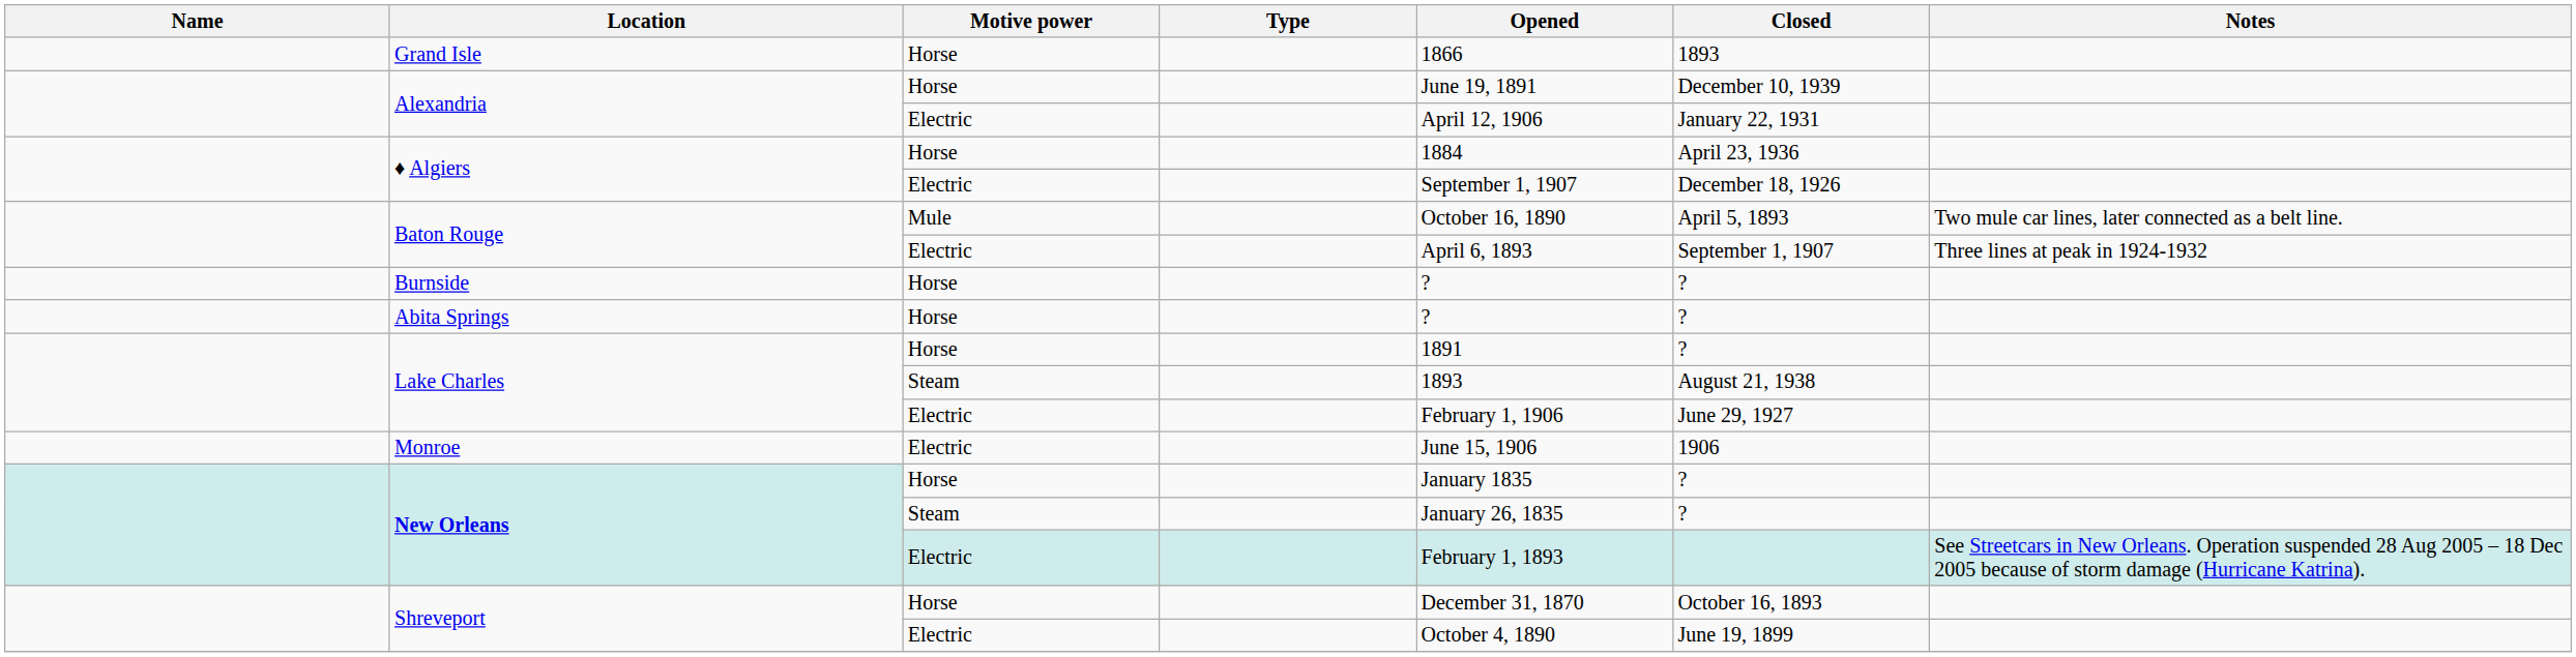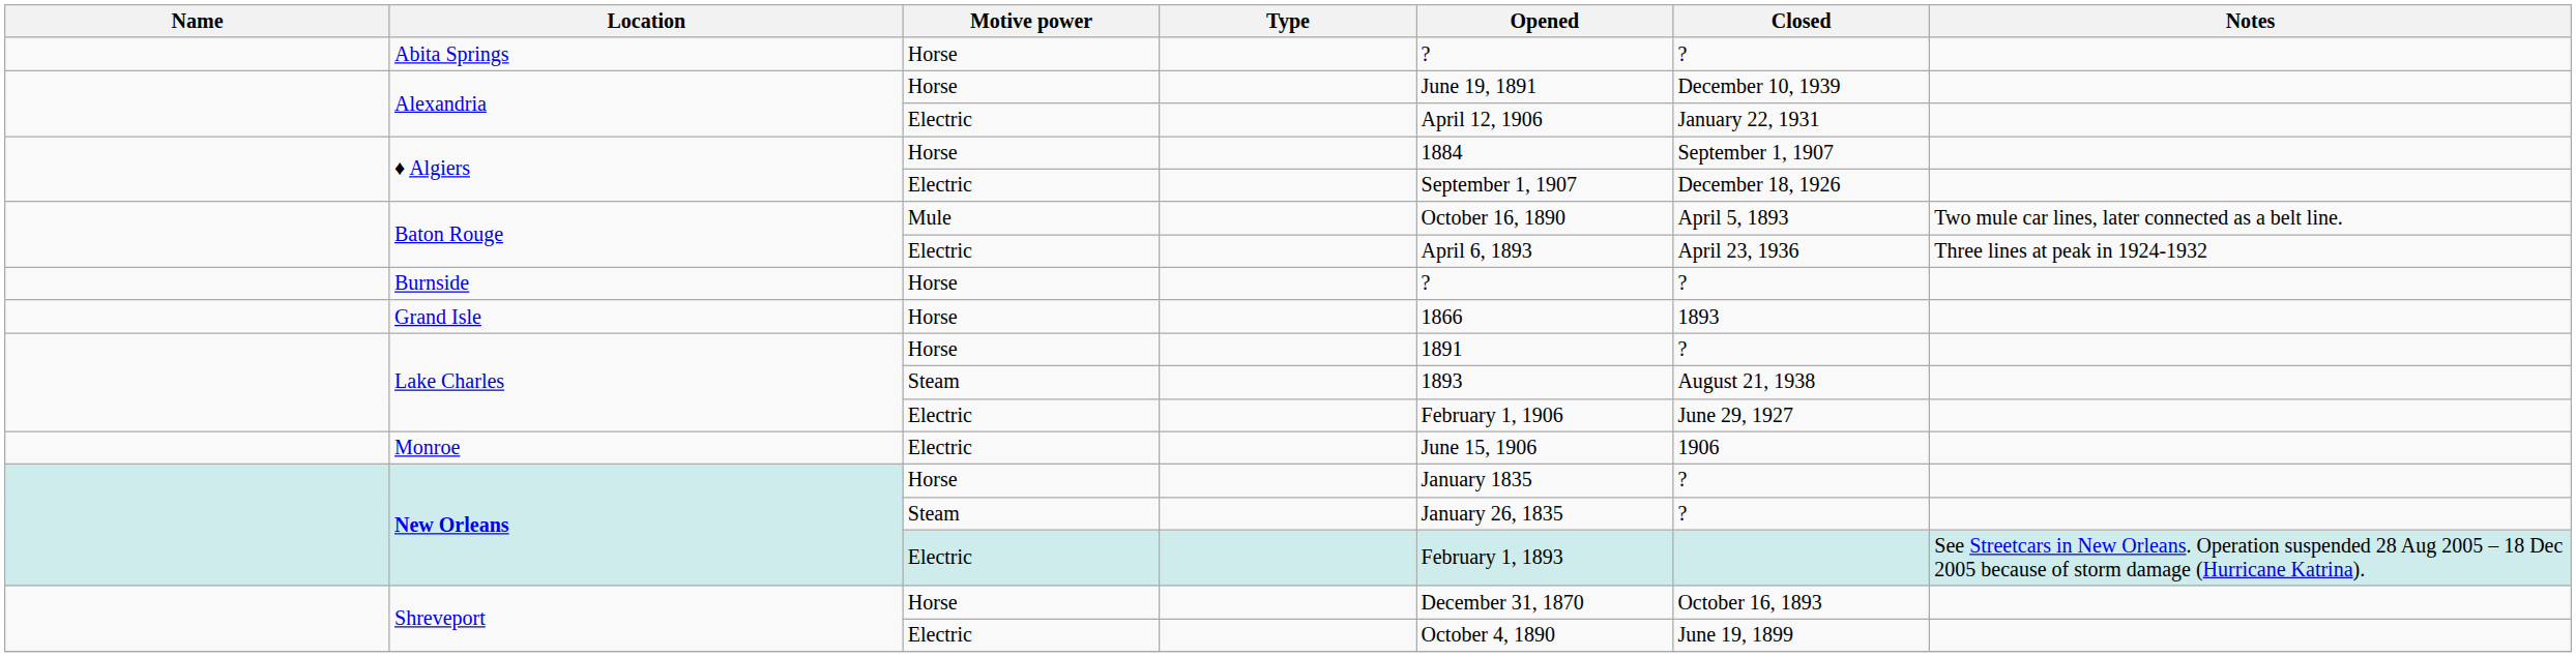 <table class="wikitable sortable" width=100%>
 <tr>
 <th width=15%>Name</th>
 <th width=20%>Location</th>
 <th width=10%>Motive power</th>
 <th width=10%>Type</th>
 <th width=10%>Opened</th>
 <th width=10%>Closed</th>
 <th class="unsortable" width=25%>Notes</th>
 </tr>
 <tr>
 <td> </td>
-<td><a href='#'>Grand Isle</a></td>
+<td><a href='#'>Abita Springs</a></td>
 <td>Horse</td>
 <td> </td>
-<td>1866</td>
-<td>1893</td>
+<td>?</td>
+<td>?</td>
 <td> </td>
 </tr>
 <tr>
 <td rowspan="2"> </td>
 <td rowspan="2"><a href='#'>Alexandria</a></td>
 <td>Horse</td>
 <td> </td>
 <td>June 19, 1891</td>
 <td>December 10, 1939</td>
 <td> </td>
 </tr>
 <tr>
 <td>Electric</td>
 <td> </td>
 <td>April 12, 1906</td>
 <td>January 22, 1931</td>
 <td> </td>
 </tr>
 <tr>
 <td rowspan="2"> </td>
 <td rowspan="2">♦ <a href='#'>Algiers</a></td>
 <td>Horse</td>
 <td> </td>
 <td>1884</td>
-<td>April 23, 1936</td>
+<td>September 1, 1907</td>
 <td> </td>
 </tr>
 <tr>
 <td>Electric</td>
 <td> </td>
 <td>September 1, 1907</td>
 <td>December 18, 1926</td>
 <td> </td>
 </tr>
 <tr>
 <td rowspan="2"> </td>
 <td rowspan="2"><a href='#'>Baton Rouge</a></td>
 <td>Mule</td>
 <td> </td>
 <td>October 16, 1890</td>
 <td>April 5, 1893</td>
 <td>Two mule car lines, later connected as a belt line.</td>
 </tr>
 <tr>
 <td>Electric</td>
 <td> </td>
 <td>April 6, 1893</td>
-<td>September 1, 1907</td>
+<td>April 23, 1936</td>
 <td>Three lines at peak in 1924-1932</td>
 </tr>
 <tr>
 <td> </td>
 <td><a href='#'>Burnside</a></td>
 <td>Horse</td>
 <td> </td>
 <td>?</td>
 <td>?</td>
 <td> </td>
 </tr>
 <tr>
 <td> </td>
-<td><a href='#'>Abita Springs</a></td>
+<td><a href='#'>Grand Isle</a></td>
 <td>Horse</td>
 <td> </td>
-<td>?</td>
-<td>?</td>
+<td>1866</td>
+<td>1893</td>
 <td> </td>
 </tr>
 <tr>
 <td rowspan="3"> </td>
 <td rowspan="3"><a href='#'>Lake Charles</a></td>
 <td>Horse</td>
 <td> </td>
 <td>1891</td>
 <td>?</td>
 <td> </td>
 </tr>
 <tr>
 <td>Steam</td>
 <td> </td>
 <td>1893</td>
 <td>August 21, 1938</td>
 <td> </td>
 </tr>
 <tr>
 <td>Electric</td>
 <td> </td>
 <td>February 1, 1906</td>
 <td>June 29, 1927</td>
 <td> </td>
 </tr>
 <tr>
 <td> </td>
 <td><a href='#'>Monroe</a></td>
 <td>Electric</td>
 <td> </td>
 <td>June 15, 1906</td>
 <td>1906</td>
 <td> </td>
 </tr>
 <tr>
 <td rowspan="3" style="background:#CFECEC"> </td>
 <td rowspan="3" style="background:#CFECEC"><strong><a href='#'>New Orleans</a></strong></td>
 <td>Horse</td>
 <td> </td>
 <td>January 1835</td>
 <td>?</td>
 <td> </td>
 </tr>
 <tr>
 <td>Steam</td>
 <td> </td>
 <td>January 26, 1835</td>
 <td>?</td>
 <td> </td>
 </tr>
 <tr style="background:#CFECEC">
 <td>Electric</td>
 <td> </td>
 <td>February 1, 1893</td>
 <td> </td>
 <td>See <a href='#'>Streetcars in New Orleans</a>.  Operation suspended 28 Aug 2005 – 18 Dec 2005 because of storm damage (<a href='#'>Hurricane Katrina</a>).</td>
 </tr>
 <tr>
 <td rowspan="2"> </td>
 <td rowspan="2"><a href='#'>Shreveport</a></td>
 <td>Horse</td>
 <td> </td>
 <td>December 31, 1870</td>
 <td>October 16, 1893</td>
 <td> </td>
 </tr>
 <tr>
 <td>Electric</td>
 <td> </td>
 <td>October 4, 1890</td>
 <td>June 19, 1899</td>
 <td> </td>
 </tr>
 <tr>
 </tr>
 </table>
